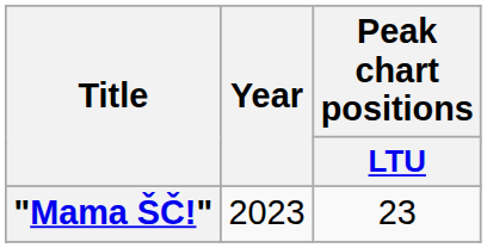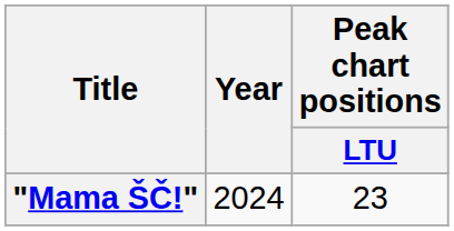 <table class="wikitable plainrowheaders" style="text-align:center;">
 <tr>
 <th scope="col" rowspan="2">Title</th>
 <th scope="col" rowspan="2">Year</th>
 <th scope="col" colspan="1">Peak chart positions</th>
 </tr>
 <tr>
 <th style="width:3em;font-size:90%;"><a href='#'>LTU</a><br></th>
 </tr>
 <tr>
 <th scope="row">"<a href='#'>Mama ŠČ!</a>"</th>
-<td>2023</td>
+<td>2024</td>
 <td>23</td>
 </tr>
 </table>
